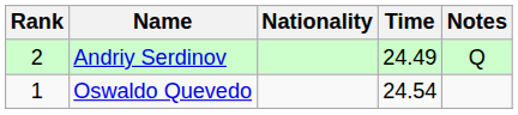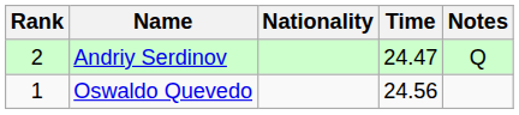 <table class="wikitable sortable" style="text-align:center">
 <tr>
 <th>Rank</th>
 <th>Name</th>
 <th>Nationality</th>
 <th>Time</th>
 <th>Notes</th>
 </tr>
 <tr bgcolor=ccffcc>
 <td>2</td>
 <td align=left><a href='#'>Andriy Serdinov</a></td>
 <td align=left> </td>
-<td>24.49</td>
+<td>24.47</td>
 <td>Q</td>
 </tr>
 <tr>
 <td>1</td>
 <td align=left><a href='#'>Oswaldo Quevedo</a></td>
 <td align=left> </td>
-<td>24.54</td>
+<td>24.56</td>
 <td></td>
 </tr>
 </table>
